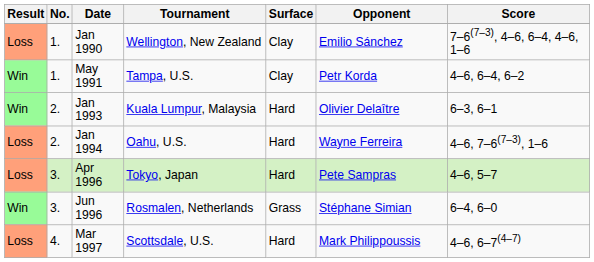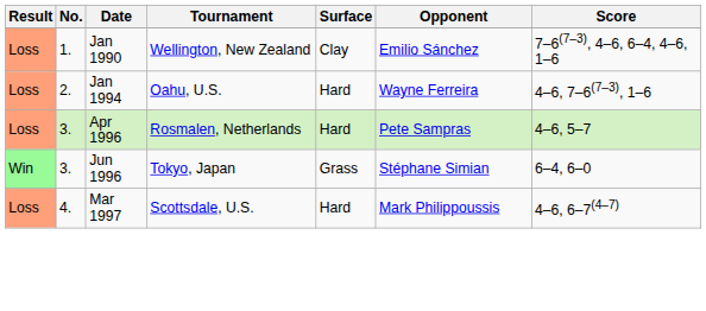 <table class="sortable wikitable">
 <tr>
 <th style="width:40px">Result</th>
 <th style="width:20px">No.</th>
 <th style="width:60px">Date</th>
 <th style="width:180px">Tournament</th>
 <th style="width:55px">Surface</th>
 <th style="width:165px">Opponent</th>
 <th style="width:180px" class="unsortable"><strong>Score</strong></th>
 </tr>
 <tr>
 </tr>
 <tr>
 <td style="background:#ffa07a;">Loss</td>
 <td>1.</td>
 <td>Jan 1990</td>
 <td><a href='#'>Wellington</a>, New Zealand</td>
 <td>Clay</td>
 <td> <a href='#'>Emilio Sánchez</a></td>
 <td>7–6<sup>(7–3)</sup>, 4–6, 6–4, 4–6, 1–6</td>
 </tr>
 <tr>
-<td style="background:#98fb98;">Win</td>
-<td>1.</td>
-<td>May 1991</td>
-<td><a href='#'>Tampa</a>, U.S.</td>
-<td>Clay</td>
-<td> <a href='#'>Petr Korda</a></td>
-<td>4–6, 6–4, 6–2</td>
-</tr>
-<tr>
-<td style="background:#98fb98;">Win</td>
-<td>2.</td>
-<td>Jan 1993</td>
-<td><a href='#'>Kuala Lumpur</a>, Malaysia</td>
-<td>Hard</td>
-<td> <a href='#'>Olivier Delaître</a></td>
-<td>6–3, 6–1</td>
-</tr>
-<tr>
 <td style="background:#ffa07a;">Loss</td>
 <td>2.</td>
 <td>Jan 1994</td>
 <td><a href='#'>Oahu</a>, U.S.</td>
 <td>Hard</td>
 <td> <a href='#'>Wayne Ferreira</a></td>
 <td>4–6, 7–6<sup>(7–3)</sup>, 1–6</td>
 </tr>
 <tr bgcolor=#D4F1C5>
 <td style="background:#ffa07a;">Loss</td>
 <td>3.</td>
 <td>Apr 1996</td>
-<td><a href='#'>Tokyo</a>, Japan</td>
+<td><a href='#'>Rosmalen</a>, Netherlands</td>
 <td>Hard</td>
 <td> <a href='#'>Pete Sampras</a></td>
 <td>4–6, 5–7</td>
 </tr>
 <tr>
 <td style="background:#98fb98;">Win</td>
 <td>3.</td>
 <td>Jun 1996</td>
-<td><a href='#'>Rosmalen</a>, Netherlands</td>
+<td><a href='#'>Tokyo</a>, Japan</td>
 <td>Grass</td>
 <td> <a href='#'>Stéphane Simian</a></td>
 <td>6–4, 6–0</td>
 </tr>
 <tr>
 <td style="background:#ffa07a;">Loss</td>
 <td>4.</td>
 <td>Mar 1997</td>
 <td><a href='#'>Scottsdale</a>, U.S.</td>
 <td>Hard</td>
 <td> <a href='#'>Mark Philippoussis</a></td>
 <td>4–6, 6–7<sup>(4–7)</sup></td>
 </tr>
 </table>
